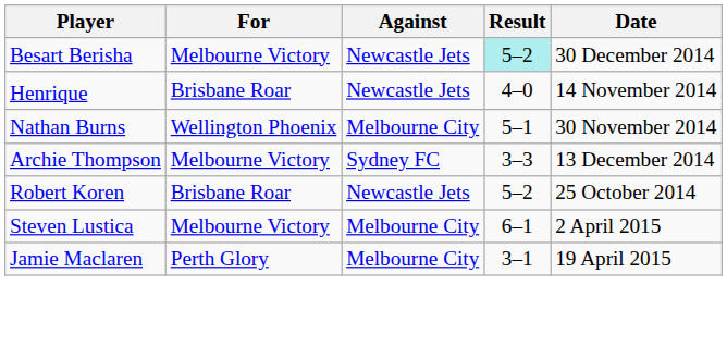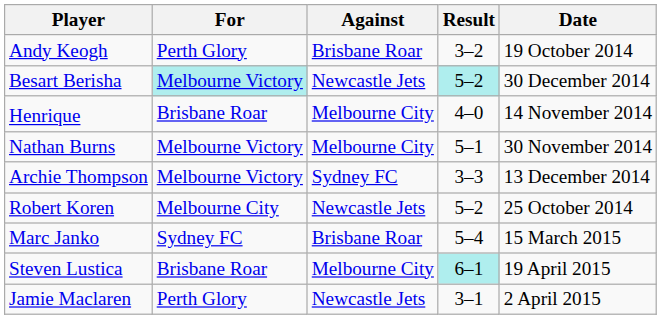 <table class="wikitable sortable">
 <tr>
 <th>Player</th>
 <th>For</th>
 <th>Against</th>
 <th style="text-align:center">Result</th>
 <th>Date</th>
 </tr>
 <tr>
+<td> <a href='#'>Andy Keogh</a></td>
+<td><a href='#'>Perth Glory</a></td>
+<td><a href='#'>Brisbane Roar</a></td>
+<td style="text-align:center;">3–2</td>
+<td>19 October 2014</td>
+</tr>
+<tr>
 <td> <a href='#'>Besart Berisha</a></td>
-<td><a href='#'>Melbourne Victory</a></td>
+<td style="background: paleturquoise;"><a href='#'>Melbourne Victory</a></td>
 <td><a href='#'>Newcastle Jets</a></td>
 <td style="background: paleturquoise; text-align:center;">5–2</td>
 <td>30 December 2014</td>
 </tr>
 <tr>
 <td> <a href='#'>Henrique</a><sup></sup></td>
 <td><a href='#'>Brisbane Roar</a></td>
-<td><a href='#'>Newcastle Jets</a></td>
+<td><a href='#'>Melbourne City</a></td>
 <td style="text-align:center;">4–0</td>
 <td>14 November 2014</td>
 </tr>
 <tr>
 <td> <a href='#'>Nathan Burns</a></td>
-<td><a href='#'>Wellington Phoenix</a></td>
+<td><a href='#'>Melbourne Victory</a></td>
 <td><a href='#'>Melbourne City</a></td>
 <td style="text-align:center;">5–1</td>
 <td>30 November 2014</td>
 </tr>
 <tr>
 <td> <a href='#'>Archie Thompson</a></td>
 <td><a href='#'>Melbourne Victory</a></td>
 <td><a href='#'>Sydney FC</a></td>
 <td style="text-align:center;">3–3</td>
 <td>13 December 2014</td>
 </tr>
 <tr>
 <td> <a href='#'>Robert Koren</a></td>
-<td><a href='#'>Brisbane Roar</a></td>
+<td><a href='#'>Melbourne City</a></td>
 <td><a href='#'>Newcastle Jets</a></td>
 <td style="text-align:center;">5–2</td>
 <td>25 October 2014</td>
 </tr>
 <tr>
+<td> <a href='#'>Marc Janko</a></td>
+<td><a href='#'>Sydney FC</a></td>
+<td><a href='#'>Brisbane Roar</a></td>
+<td style="text-align:center;">5–4</td>
+<td>15 March 2015</td>
+</tr>
+<tr>
 <td> <a href='#'>Steven Lustica</a></td>
-<td><a href='#'>Melbourne Victory</a></td>
+<td><a href='#'>Brisbane Roar</a></td>
 <td><a href='#'>Melbourne City</a></td>
-<td style="text-align:center;">6–1</td>
-<td>2 April 2015</td>
+<td style="background: paleturquoise; text-align:center;">6–1</td>
+<td>19 April 2015</td>
 </tr>
 <tr>
 <td> <a href='#'>Jamie Maclaren</a></td>
 <td><a href='#'>Perth Glory</a></td>
-<td><a href='#'>Melbourne City</a></td>
+<td><a href='#'>Newcastle Jets</a></td>
 <td style="text-align:center;">3–1</td>
-<td>19 April 2015</td>
+<td>2 April 2015</td>
 </tr>
 </table>
